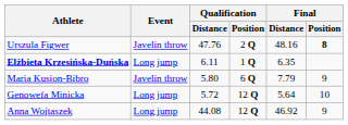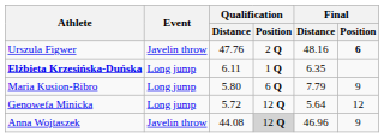 <table class=wikitable style="font-size:90%">
 <tr>
 <th rowspan="2">Athlete</th>
 <th rowspan="2">Event</th>
 <th colspan="2">Qualification</th>
 <th colspan="2">Final</th>
 </tr>
 <tr style="font-size:95%">
 <th>Distance</th>
 <th>Position</th>
 <th>Distance</th>
 <th>Position</th>
 </tr>
 <tr align=center>
 <td align=left><a href='#'>Urszula Figwer</a></td>
 <td align=left><a href='#'>Javelin throw</a></td>
 <td>47.76</td>
 <td>2 <strong>Q</strong></td>
 <td>48.16</td>
-<td><strong>8</strong></td>
+<td><strong>6</strong></td>
 </tr>
 <tr align=center>
 <td align=left><strong><a href='#'>Elżbieta Krzesińska-Duńska</a></strong></td>
 <td align=left><a href='#'>Long jump</a></td>
 <td>6.11</td>
 <td>1 <strong>Q</strong></td>
 <td>6.35</td>
 <td></td>
 </tr>
 <tr align=center>
 <td align=left><a href='#'>Maria Kusion-Bibro</a></td>
-<td align=left><a href='#'>Javelin throw</a></td>
+<td align=left><a href='#'>Long jump</a></td>
 <td>5.80</td>
 <td>6 <strong>Q</strong></td>
 <td>7.79</td>
 <td>9</td>
 </tr>
 <tr align=center>
 <td align=left><a href='#'>Genowefa Minicka</a></td>
 <td align=left><a href='#'>Long jump</a></td>
 <td>5.72</td>
 <td>12 <strong>Q</strong></td>
 <td>5.64</td>
-<td>10</td>
+<td>12</td>
 </tr>
 <tr align=center>
 <td align=left><a href='#'>Anna Wojtaszek</a></td>
-<td align=left><a href='#'>Long jump</a></td>
+<td align=left><a href='#'>Javelin throw</a></td>
 <td>44.08</td>
-<td>12 <strong>Q</strong></td>
-<td>46.92</td>
+<td style="background: lightgrey;">12 <strong>Q</strong></td>
+<td>46.96</td>
 <td>9</td>
 </tr>
 </table>
